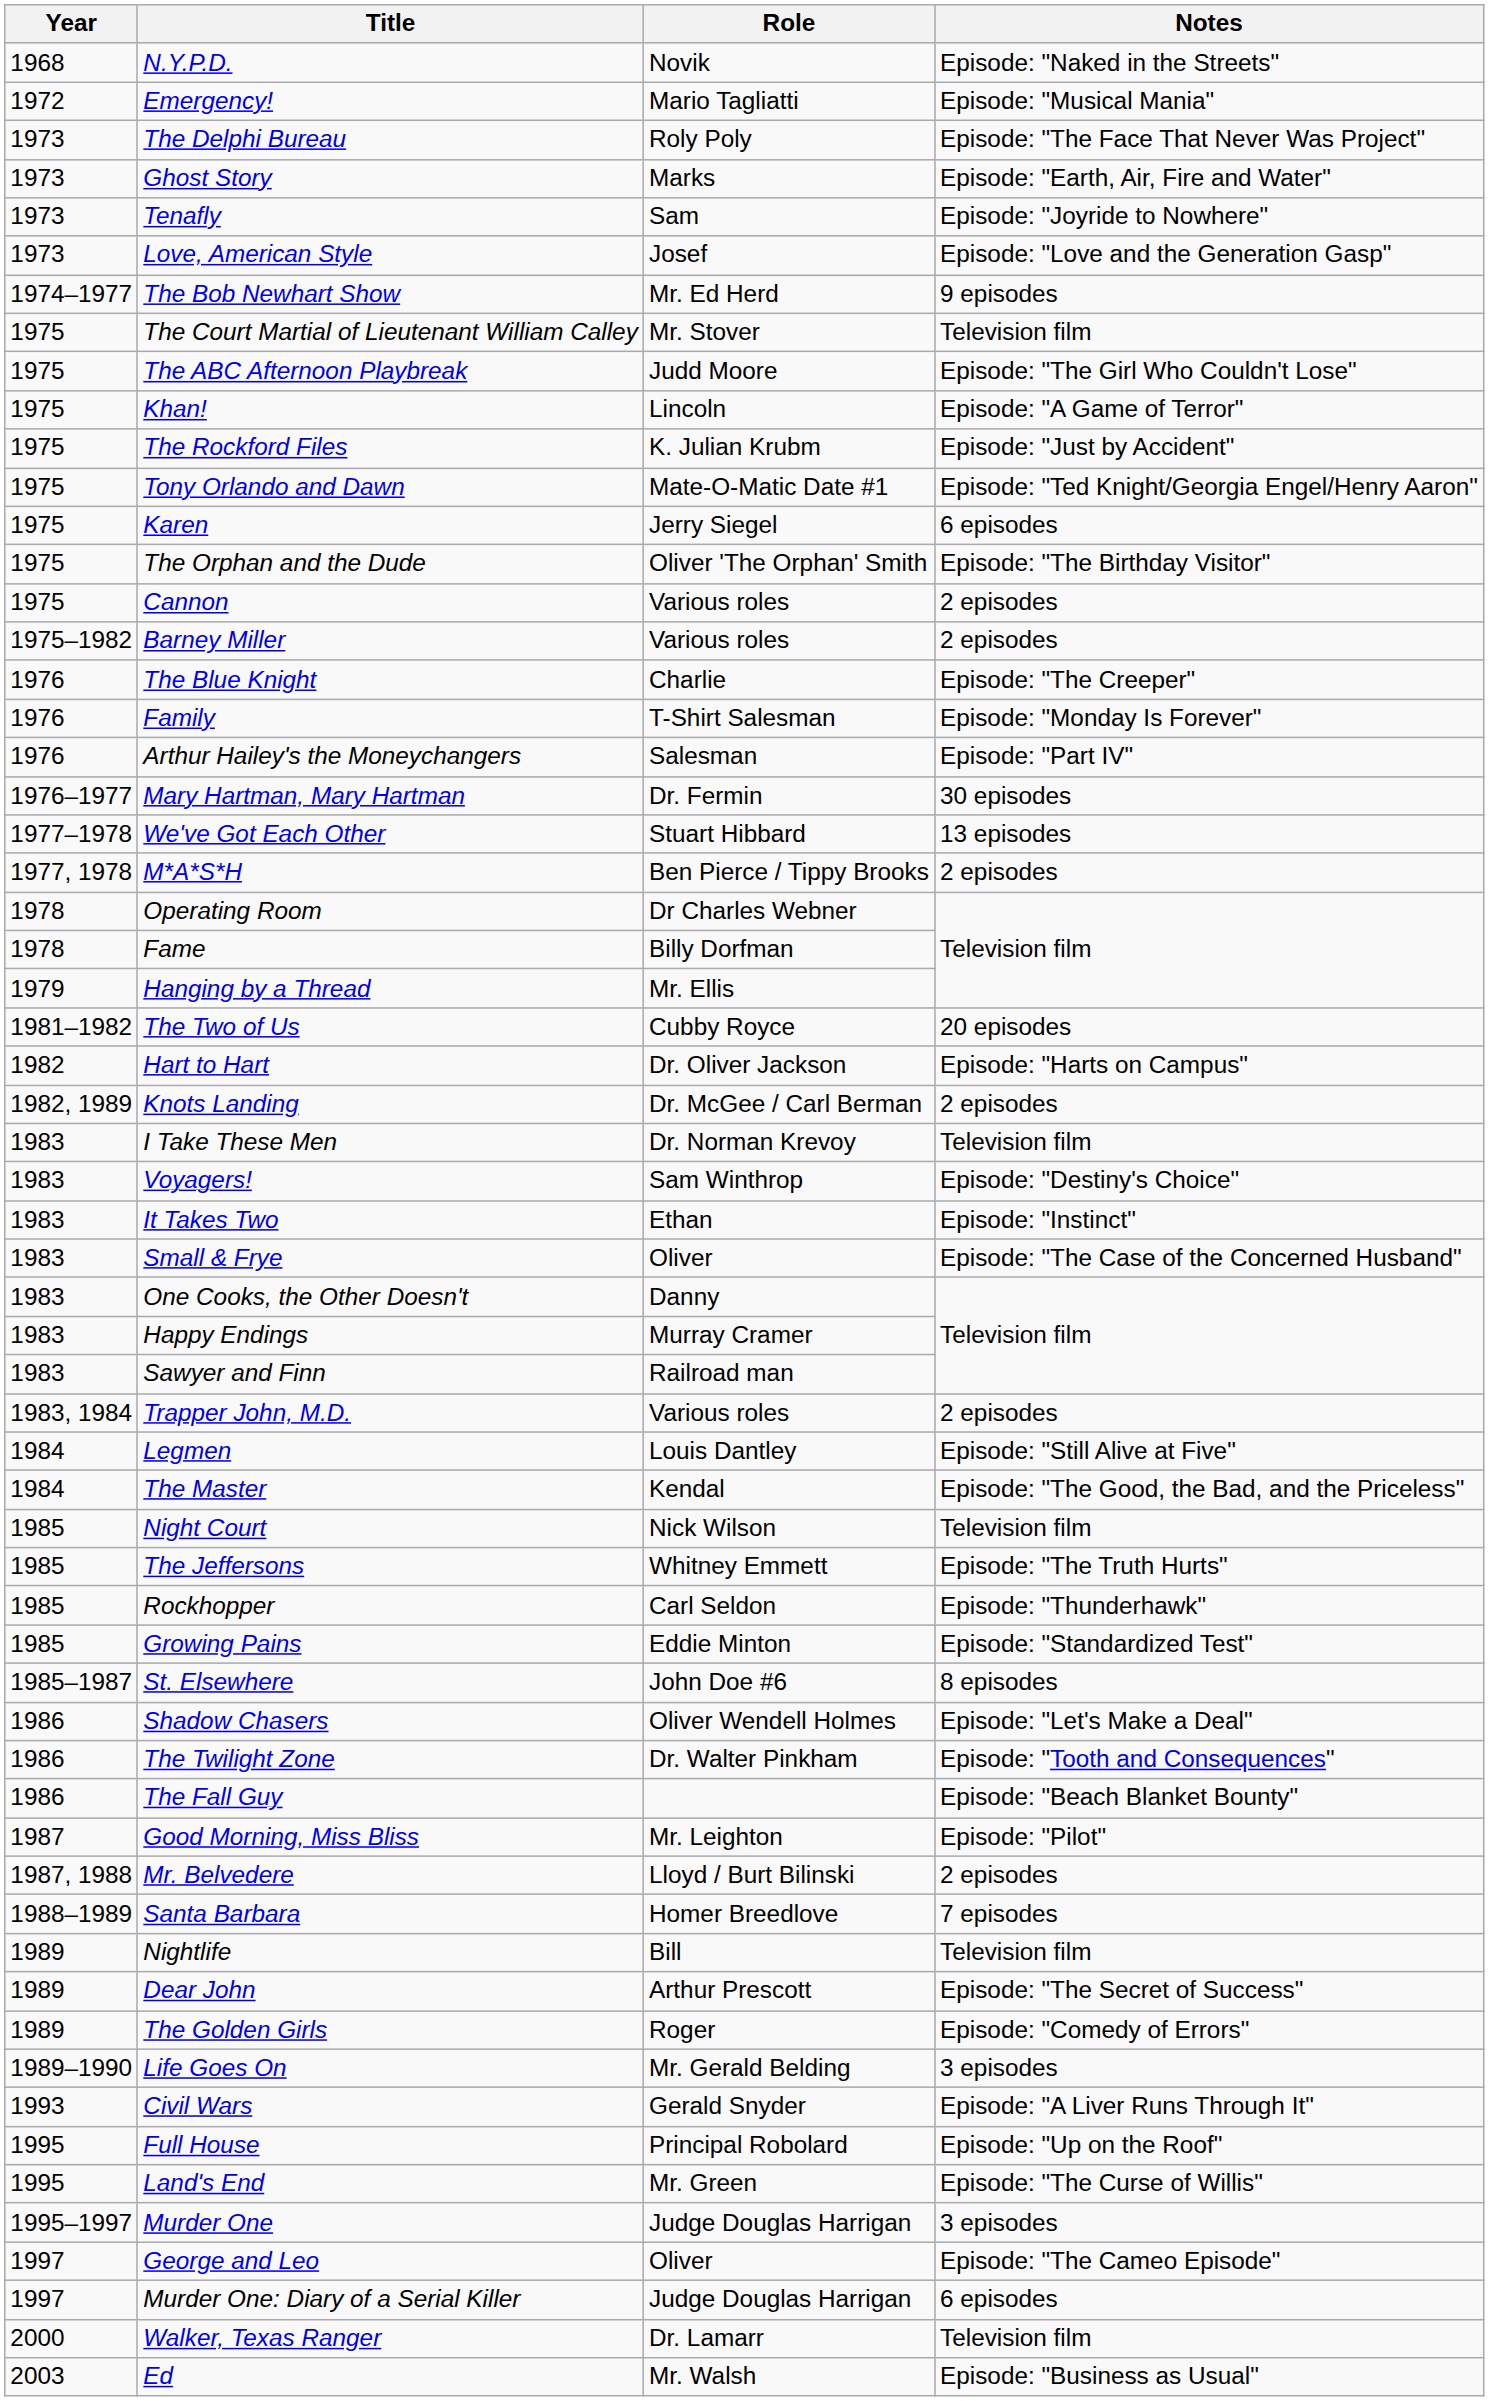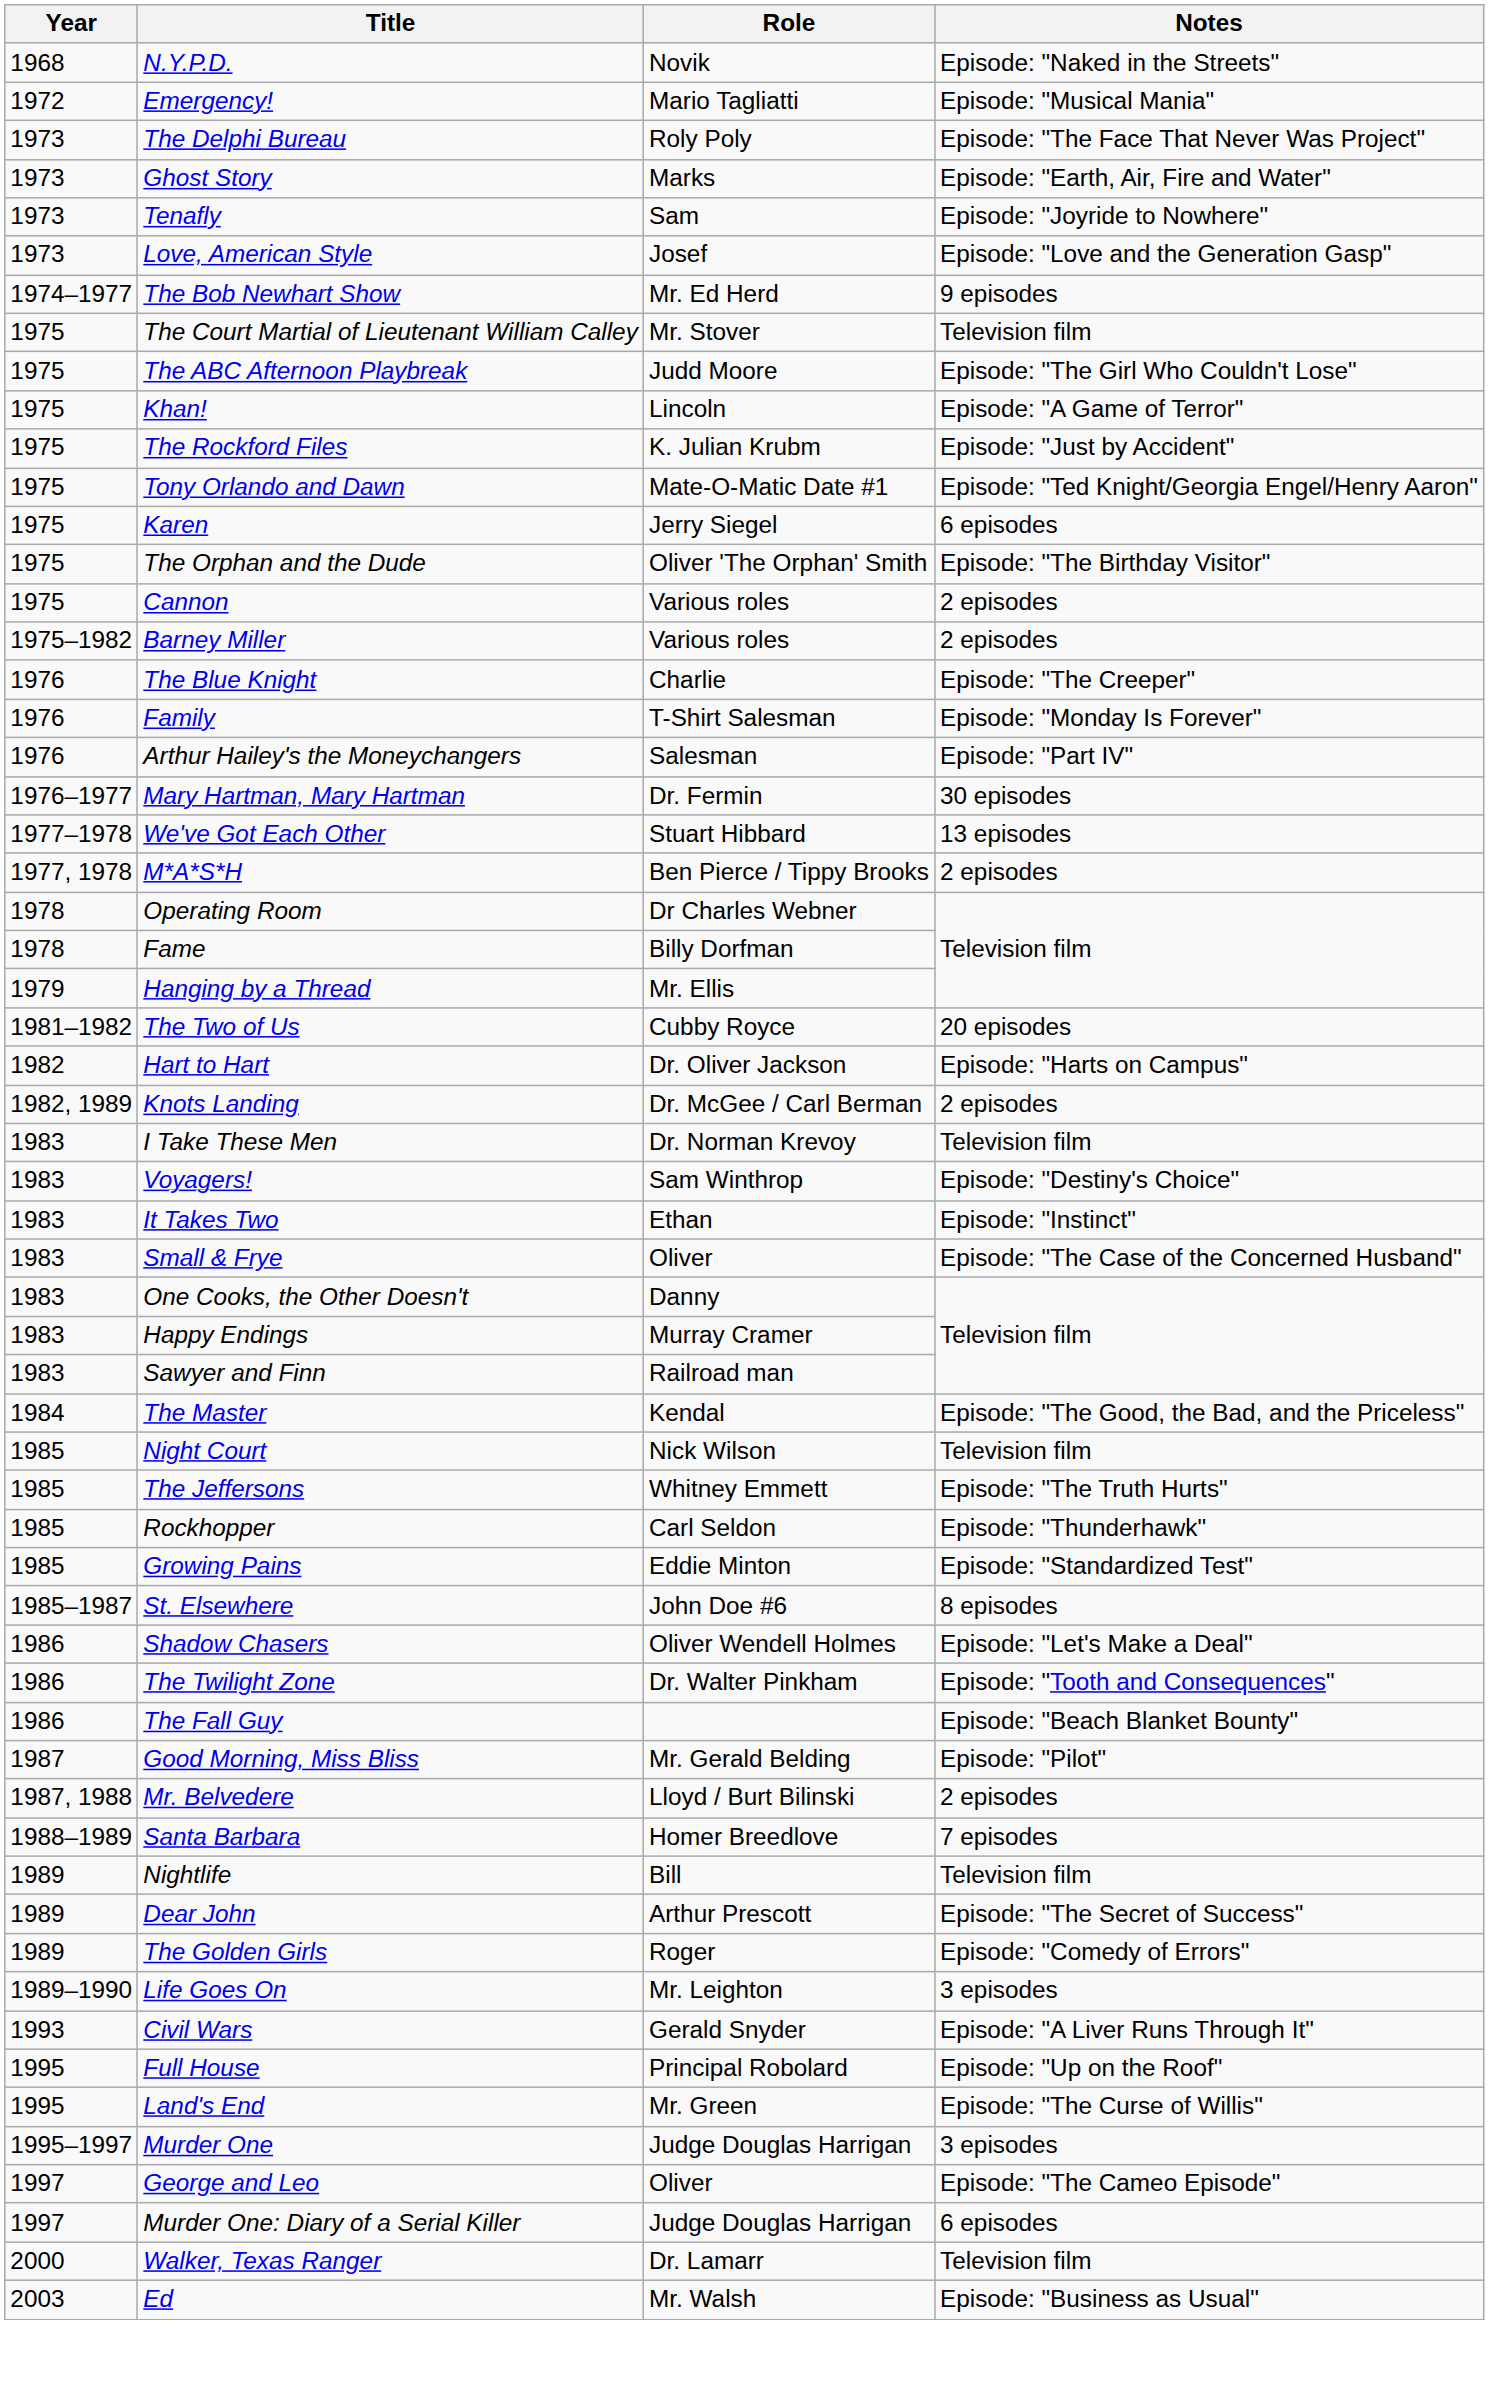 <table class="wikitable sortable">
 <tr>
 <th>Year</th>
 <th>Title</th>
 <th>Role</th>
 <th>Notes</th>
 </tr>
 <tr>
 <td>1968</td>
 <td><a href='#'><em>N.Y.P.D.</em></a></td>
 <td>Novik</td>
 <td>Episode: "Naked in the Streets"</td>
 </tr>
 <tr>
 <td>1972</td>
 <td><em><a href='#'>Emergency!</a></em></td>
 <td>Mario Tagliatti</td>
 <td>Episode: "Musical Mania"</td>
 </tr>
 <tr>
 <td>1973</td>
 <td><em><a href='#'>The Delphi Bureau</a></em></td>
 <td>Roly Poly</td>
 <td>Episode: "The Face That Never Was Project"</td>
 </tr>
 <tr>
 <td>1973</td>
 <td><a href='#'><em>Ghost Story</em></a></td>
 <td>Marks</td>
 <td>Episode: "Earth, Air, Fire and Water"</td>
 </tr>
 <tr>
 <td>1973</td>
 <td><a href='#'><em>Tenafly</em></a></td>
 <td>Sam</td>
 <td>Episode: "Joyride to Nowhere"</td>
 </tr>
 <tr>
 <td>1973</td>
 <td><em><a href='#'>Love, American Style</a></em></td>
 <td>Josef</td>
 <td>Episode: "Love and the Generation Gasp"</td>
 </tr>
 <tr>
 <td>1974–1977</td>
 <td><em><a href='#'>The Bob Newhart Show</a></em></td>
 <td>Mr. Ed Herd</td>
 <td>9 episodes</td>
 </tr>
 <tr>
 <td>1975</td>
 <td><em>The Court Martial of Lieutenant William Calley</em></td>
 <td>Mr. Stover</td>
 <td>Television film</td>
 </tr>
 <tr>
 <td>1975</td>
 <td><em><a href='#'>The ABC Afternoon Playbreak</a></em></td>
 <td>Judd Moore</td>
 <td>Episode: "The Girl Who Couldn't Lose"</td>
 </tr>
 <tr>
 <td>1975</td>
 <td><a href='#'><em>Khan!</em></a></td>
 <td>Lincoln</td>
 <td>Episode: "A Game of Terror"</td>
 </tr>
 <tr>
 <td>1975</td>
 <td><em><a href='#'>The Rockford Files</a></em></td>
 <td>K. Julian Krubm</td>
 <td>Episode: "Just by Accident"</td>
 </tr>
 <tr>
 <td>1975</td>
 <td><a href='#'><em>Tony Orlando and Dawn</em></a></td>
 <td>Mate-O-Matic Date #1</td>
 <td>Episode: "Ted Knight/Georgia Engel/Henry Aaron"</td>
 </tr>
 <tr>
 <td>1975</td>
 <td><a href='#'><em>Karen</em></a></td>
 <td>Jerry Siegel</td>
 <td>6 episodes</td>
 </tr>
 <tr>
 <td>1975</td>
 <td><em>The Orphan and the Dude</em></td>
 <td>Oliver 'The Orphan' Smith</td>
 <td>Episode: "The Birthday Visitor"</td>
 </tr>
 <tr>
 <td>1975</td>
 <td><a href='#'><em>Cannon</em></a></td>
 <td>Various roles</td>
 <td>2 episodes</td>
 </tr>
 <tr>
 <td>1975–1982</td>
 <td><em><a href='#'>Barney Miller</a></em></td>
 <td>Various roles</td>
 <td>2 episodes</td>
 </tr>
 <tr>
 <td>1976</td>
 <td><a href='#'><em>The Blue Knight</em></a></td>
 <td>Charlie</td>
 <td>Episode: "The Creeper"</td>
 </tr>
 <tr>
 <td>1976</td>
 <td><a href='#'><em>Family</em></a></td>
 <td>T-Shirt Salesman</td>
 <td>Episode: "Monday Is Forever"</td>
 </tr>
 <tr>
 <td>1976</td>
 <td><em>Arthur Hailey's the Moneychangers</em></td>
 <td>Salesman</td>
 <td>Episode: "Part IV"</td>
 </tr>
 <tr>
 <td>1976–1977</td>
 <td><em><a href='#'>Mary Hartman, Mary Hartman</a></em></td>
 <td>Dr. Fermin</td>
 <td>30 episodes</td>
 </tr>
 <tr>
 <td>1977–1978</td>
 <td><em><a href='#'>We've Got Each Other</a></em></td>
 <td>Stuart Hibbard</td>
 <td>13 episodes</td>
 </tr>
 <tr>
 <td>1977, 1978</td>
 <td><a href='#'><em>M*A*S*H</em></a></td>
 <td>Ben Pierce / Tippy Brooks</td>
 <td>2 episodes</td>
 </tr>
 <tr>
 <td>1978</td>
 <td><em>Operating Room</em></td>
 <td>Dr Charles Webner</td>
 <td rowspan="3">Television film</td>
 </tr>
 <tr>
 <td>1978</td>
 <td><em>Fame</em></td>
 <td>Billy Dorfman</td>
 </tr>
 <tr>
 <td>1979</td>
 <td><a href='#'><em>Hanging by a Thread</em></a></td>
 <td>Mr. Ellis</td>
 </tr>
 <tr>
 <td>1981–1982</td>
 <td><a href='#'><em>The Two of Us</em></a></td>
 <td>Cubby Royce</td>
 <td>20 episodes</td>
 </tr>
 <tr>
 <td>1982</td>
 <td><em><a href='#'>Hart to Hart</a></em></td>
 <td>Dr. Oliver Jackson</td>
 <td>Episode: "Harts on Campus"</td>
 </tr>
 <tr>
 <td>1982, 1989</td>
 <td><em><a href='#'>Knots Landing</a></em></td>
 <td>Dr. McGee / Carl Berman</td>
 <td>2 episodes</td>
 </tr>
 <tr>
 <td>1983</td>
 <td><em>I Take These Men</em></td>
 <td>Dr. Norman Krevoy</td>
 <td>Television film</td>
 </tr>
 <tr>
 <td>1983</td>
 <td><em><a href='#'>Voyagers!</a></em></td>
 <td>Sam Winthrop</td>
 <td>Episode: "Destiny's Choice"</td>
 </tr>
 <tr>
 <td>1983</td>
 <td><a href='#'><em>It Takes Two</em></a></td>
 <td>Ethan</td>
 <td>Episode: "Instinct"</td>
 </tr>
 <tr>
 <td>1983</td>
 <td><em><a href='#'>Small & Frye</a></em></td>
 <td>Oliver</td>
 <td>Episode: "The Case of the Concerned Husband"</td>
 </tr>
 <tr>
 <td>1983</td>
 <td><em>One Cooks, the Other Doesn't</em></td>
 <td>Danny</td>
 <td rowspan="3">Television film</td>
 </tr>
 <tr>
 <td>1983</td>
 <td><em>Happy Endings</em></td>
 <td>Murray Cramer</td>
 </tr>
 <tr>
 <td>1983</td>
 <td><em>Sawyer and Finn</em></td>
 <td>Railroad man</td>
 </tr>
 <tr>
-<td>1983, 1984</td>
-<td><em><a href='#'>Trapper John, M.D.</a></em></td>
-<td>Various roles</td>
-<td>2 episodes</td>
-</tr>
-<tr>
-<td>1984</td>
-<td><em><a href='#'>Legmen</a></em></td>
-<td>Louis Dantley</td>
-<td>Episode: "Still Alive at Five"</td>
-</tr>
-<tr>
 <td>1984</td>
 <td><a href='#'><em>The Master</em></a></td>
 <td>Kendal</td>
 <td>Episode: "The Good, the Bad, and the Priceless"</td>
 </tr>
 <tr>
 <td>1985</td>
 <td><em><a href='#'>Night Court</a></em></td>
 <td>Nick Wilson</td>
 <td>Television film</td>
 </tr>
 <tr>
 <td>1985</td>
 <td><em><a href='#'>The Jeffersons</a></em></td>
 <td>Whitney Emmett</td>
 <td>Episode: "The Truth Hurts"</td>
 </tr>
 <tr>
 <td>1985</td>
 <td><em>Rockhopper</em></td>
 <td>Carl Seldon</td>
 <td>Episode: "Thunderhawk"</td>
 </tr>
 <tr>
 <td>1985</td>
 <td><em><a href='#'>Growing Pains</a></em></td>
 <td>Eddie Minton</td>
 <td>Episode: "Standardized Test"</td>
 </tr>
 <tr>
 <td>1985–1987</td>
 <td><em><a href='#'>St. Elsewhere</a></em></td>
 <td>John Doe #6</td>
 <td>8 episodes</td>
 </tr>
 <tr>
 <td>1986</td>
 <td><em><a href='#'>Shadow Chasers</a></em></td>
 <td>Oliver Wendell Holmes</td>
 <td>Episode: "Let's Make a Deal"</td>
 </tr>
 <tr>
 <td>1986</td>
 <td><a href='#'><em>The Twilight Zone</em></a></td>
 <td>Dr. Walter Pinkham</td>
 <td>Episode: "<a href='#'>Tooth and Consequences</a>"</td>
 </tr>
 <tr>
 <td>1986</td>
 <td><em><a href='#'>The Fall Guy</a></em></td>
 <td></td>
 <td>Episode: "Beach Blanket Bounty"</td>
 </tr>
 <tr>
 <td>1987</td>
 <td><em><a href='#'>Good Morning, Miss Bliss</a></em></td>
-<td>Mr. Leighton</td>
+<td>Mr. Gerald Belding</td>
 <td>Episode: "Pilot"</td>
 </tr>
 <tr>
 <td>1987, 1988</td>
 <td><em><a href='#'>Mr. Belvedere</a></em></td>
 <td>Lloyd / Burt Bilinski</td>
 <td>2 episodes</td>
 </tr>
 <tr>
 <td>1988–1989</td>
 <td><a href='#'><em>Santa Barbara</em></a></td>
 <td>Homer Breedlove</td>
 <td>7 episodes</td>
 </tr>
 <tr>
 <td>1989</td>
 <td><em>Nightlife</em></td>
 <td>Bill</td>
 <td>Television film</td>
 </tr>
 <tr>
 <td>1989</td>
 <td><a href='#'><em>Dear John</em></a></td>
 <td>Arthur Prescott</td>
 <td>Episode: "The Secret of Success"</td>
 </tr>
 <tr>
 <td>1989</td>
 <td><em><a href='#'>The Golden Girls</a></em></td>
 <td>Roger</td>
 <td>Episode: "Comedy of Errors"</td>
 </tr>
 <tr>
 <td>1989–1990</td>
 <td><a href='#'><em>Life Goes On</em></a></td>
-<td>Mr. Gerald Belding</td>
+<td>Mr. Leighton</td>
 <td>3 episodes</td>
 </tr>
 <tr>
 <td>1993</td>
 <td><a href='#'><em>Civil Wars</em></a></td>
 <td>Gerald Snyder</td>
 <td>Episode: "A Liver Runs Through It"</td>
 </tr>
 <tr>
 <td>1995</td>
 <td><em><a href='#'>Full House</a></em></td>
 <td>Principal Robolard</td>
 <td>Episode: "Up on the Roof"</td>
 </tr>
 <tr>
 <td>1995</td>
 <td><a href='#'><em>Land's End</em></a></td>
 <td>Mr. Green</td>
 <td>Episode: "The Curse of Willis"</td>
 </tr>
 <tr>
 <td>1995–1997</td>
 <td><a href='#'><em>Murder One</em></a></td>
 <td>Judge Douglas Harrigan</td>
 <td>3 episodes</td>
 </tr>
 <tr>
 <td>1997</td>
 <td><em><a href='#'>George and Leo</a></em></td>
 <td>Oliver</td>
 <td>Episode: "The Cameo Episode"</td>
 </tr>
 <tr>
 <td>1997</td>
 <td><em>Murder One: Diary of a Serial Killer</em></td>
 <td>Judge Douglas Harrigan</td>
 <td>6 episodes</td>
 </tr>
 <tr>
 <td>2000</td>
 <td><em><a href='#'>Walker, Texas Ranger</a></em></td>
 <td>Dr. Lamarr</td>
 <td>Television film</td>
 </tr>
 <tr>
 <td>2003</td>
 <td><a href='#'><em>Ed</em></a></td>
 <td>Mr. Walsh</td>
 <td>Episode: "Business as Usual"</td>
 </tr>
 </table>
